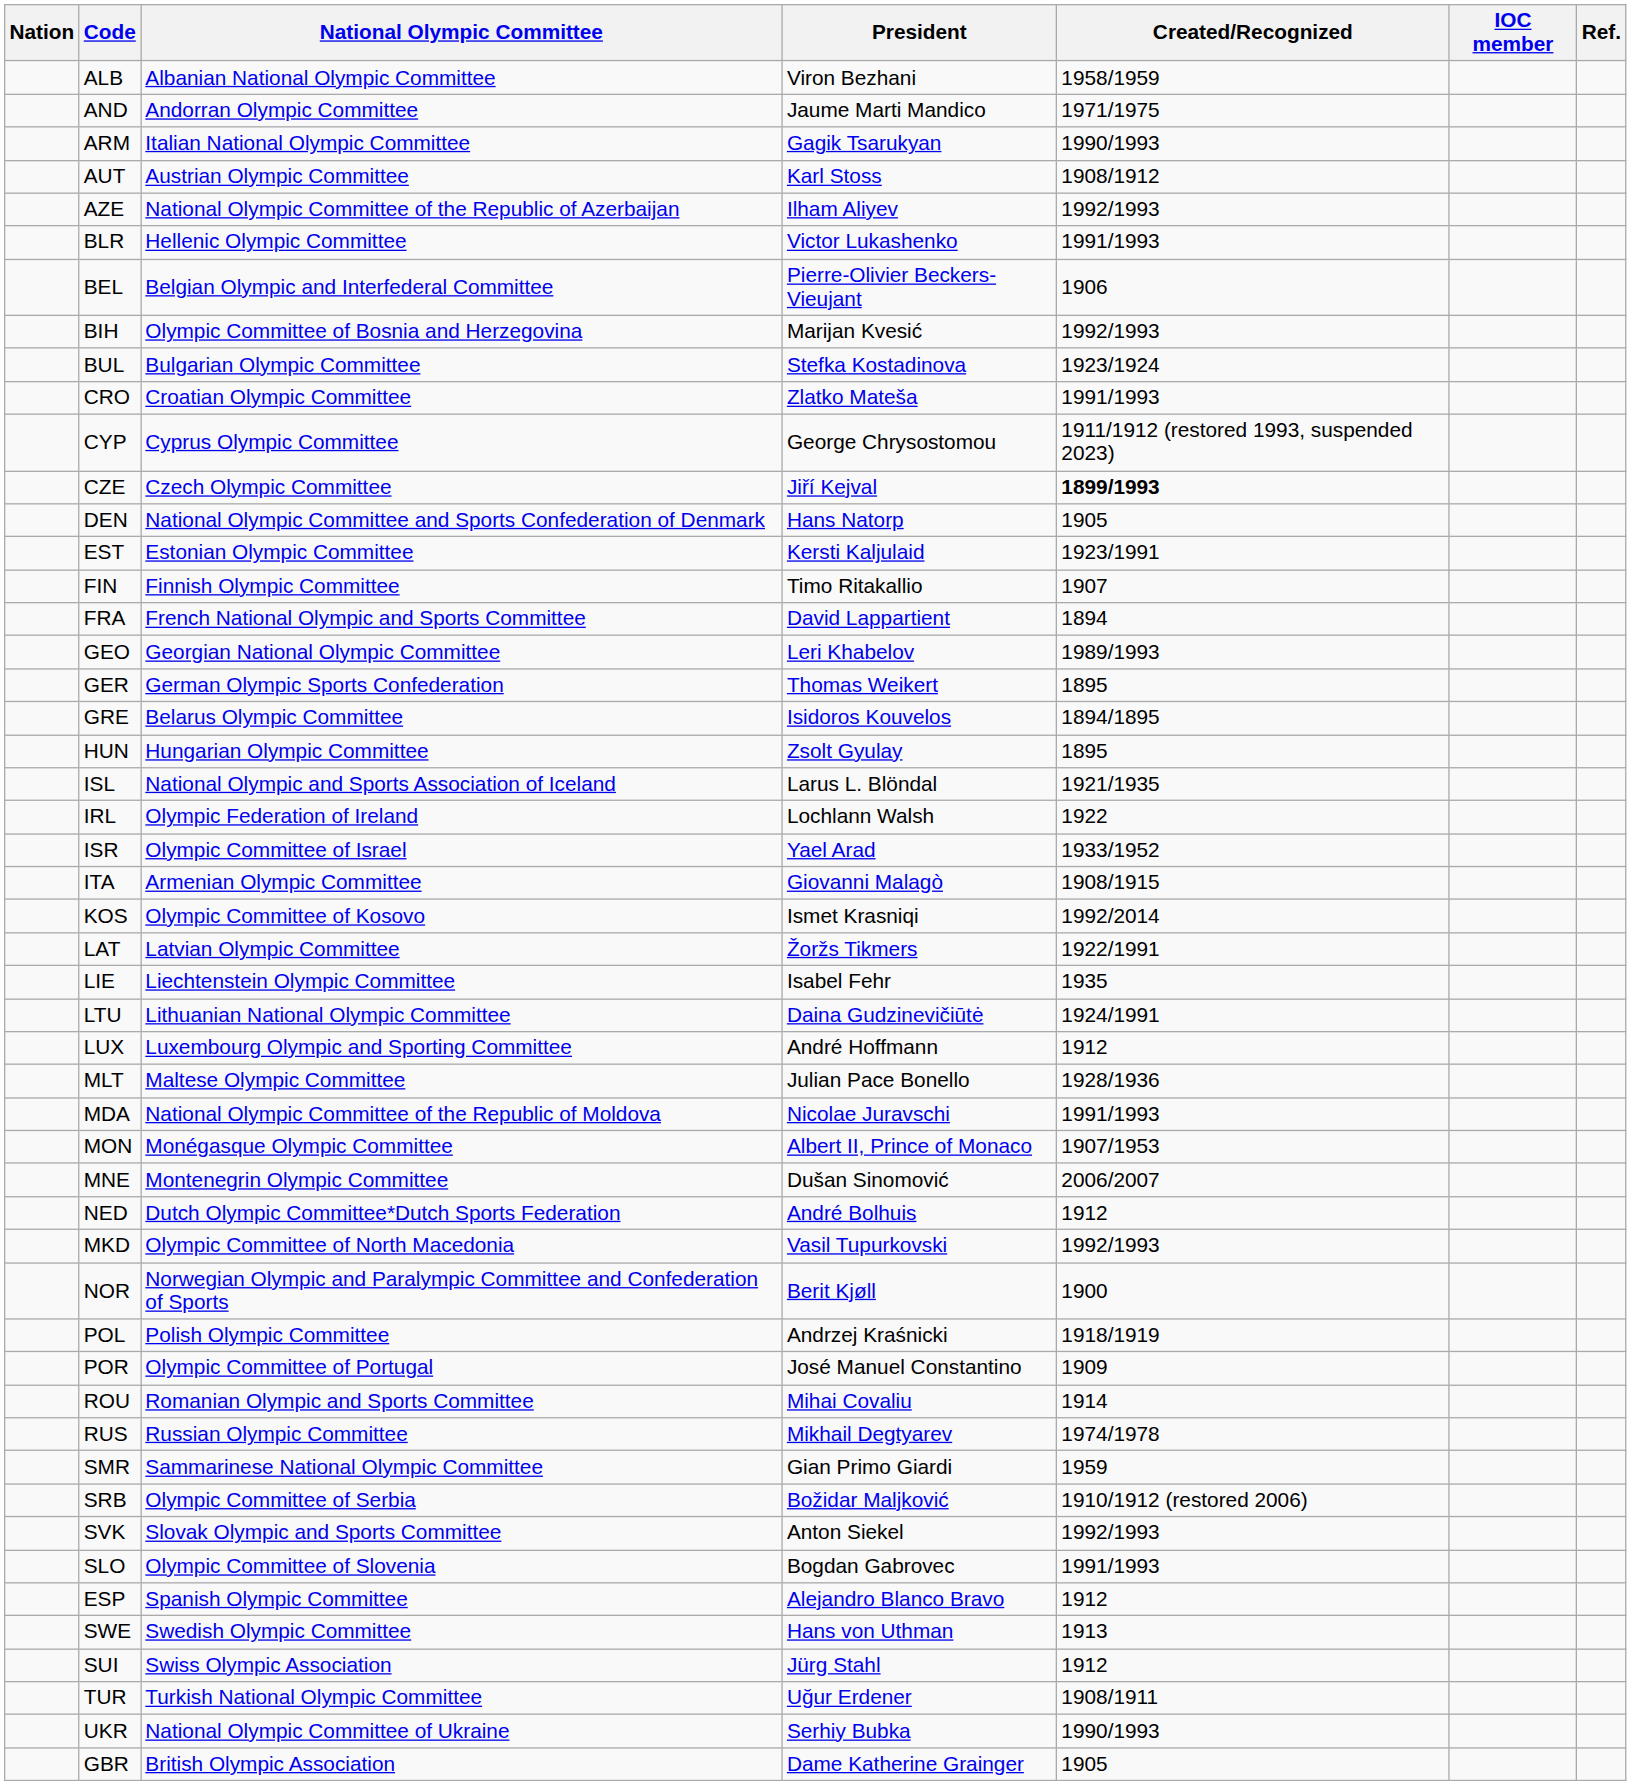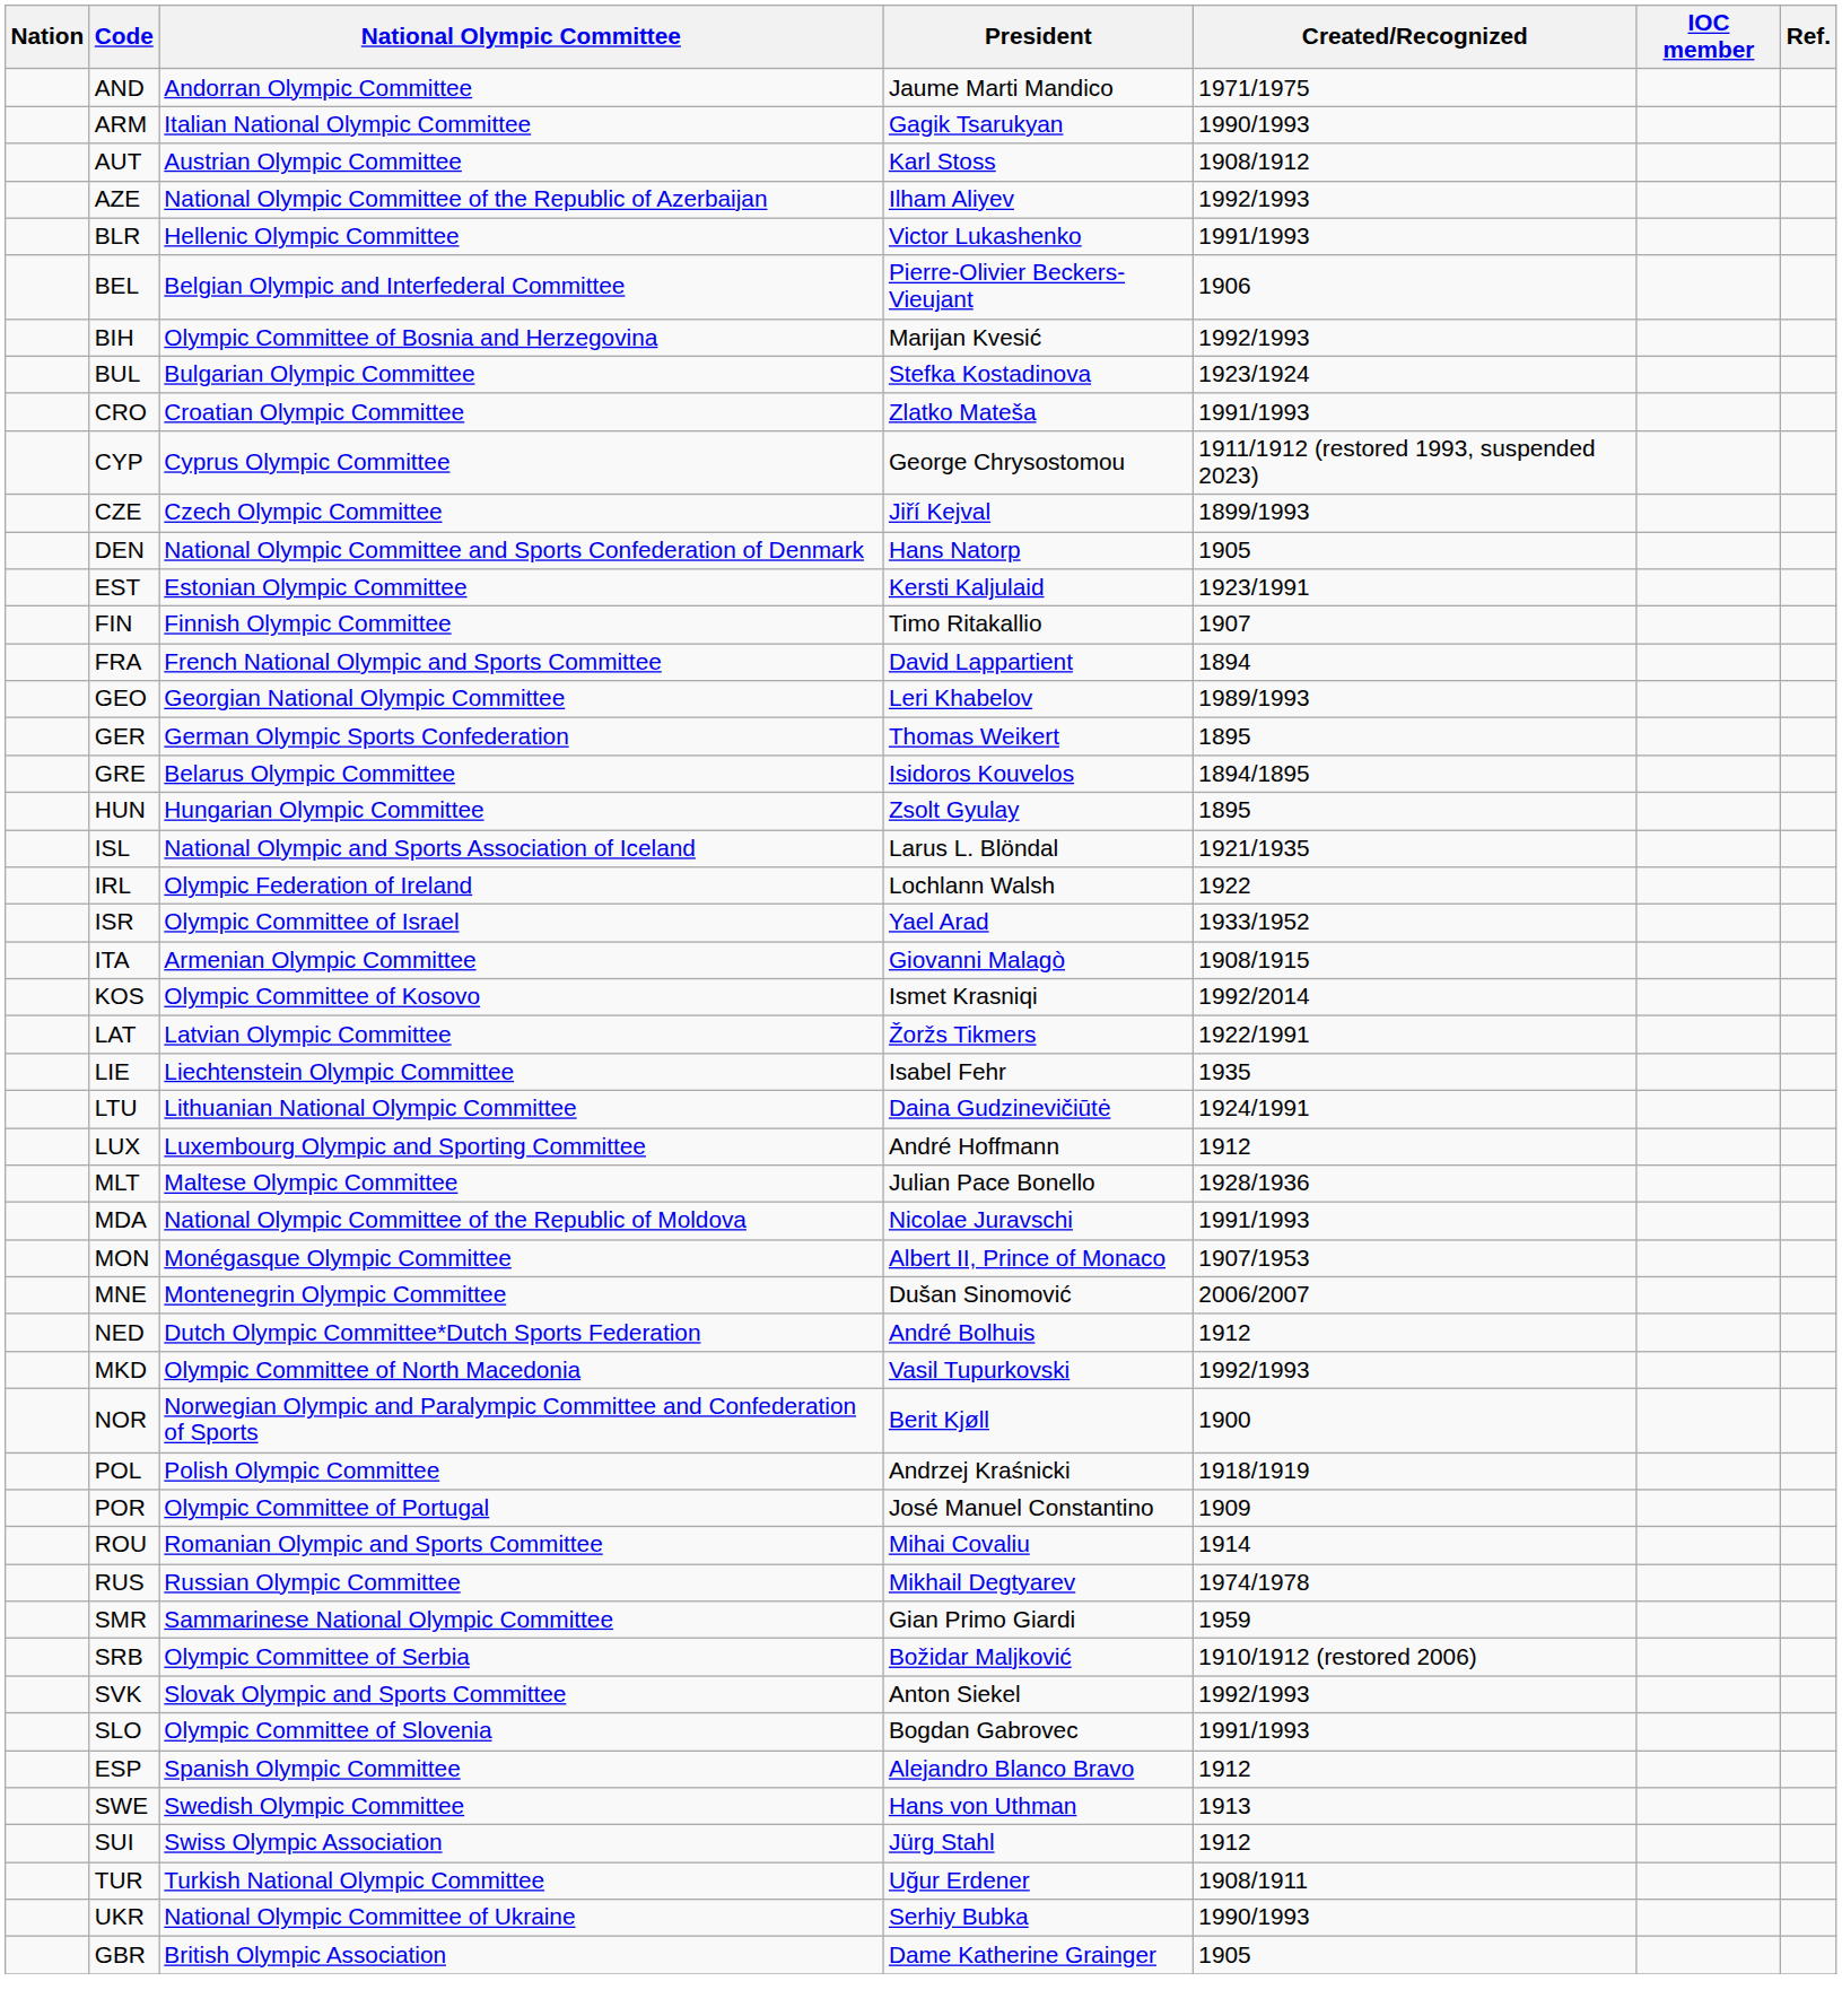 <table class="wikitable sortable">
 <tr>
 <th>Nation</th>
 <th><a href='#'>Code</a></th>
 <th><a href='#'>National Olympic Committee</a></th>
 <th>President</th>
 <th>Created/Recognized</th>
 <th><a href='#'>IOC</a> <a href='#'>member</a></th>
 <th>Ref.</th>
-</tr>
-<tr>
-<td></td>
-<td>ALB</td>
-<td><a href='#'>Albanian National Olympic Committee</a></td>
-<td>Viron Bezhani</td>
-<td>1958/1959</td>
-<td></td>
-<td></td>
 </tr>
 <tr>
 <td></td>
 <td>AND</td>
 <td><a href='#'>Andorran Olympic Committee</a></td>
 <td>Jaume Marti Mandico</td>
 <td>1971/1975</td>
 <td></td>
 <td></td>
 </tr>
 <tr>
 <td></td>
 <td>ARM</td>
 <td><a href='#'>Italian National Olympic Committee</a></td>
 <td><a href='#'>Gagik Tsarukyan</a></td>
 <td>1990/1993</td>
 <td></td>
 <td></td>
 </tr>
 <tr>
 <td></td>
 <td>AUT</td>
 <td><a href='#'>Austrian Olympic Committee</a></td>
 <td><a href='#'>Karl Stoss</a></td>
 <td>1908/1912</td>
 <td></td>
 <td></td>
 </tr>
 <tr>
 <td></td>
 <td>AZE</td>
 <td><a href='#'>National Olympic Committee of the Republic of Azerbaijan</a></td>
 <td><a href='#'>Ilham Aliyev</a></td>
 <td>1992/1993</td>
 <td></td>
 <td></td>
 </tr>
 <tr>
 <td></td>
 <td>BLR</td>
 <td><a href='#'>Hellenic Olympic Committee</a></td>
 <td><a href='#'>Victor Lukashenko</a></td>
 <td>1991/1993</td>
 <td></td>
 <td></td>
 </tr>
 <tr>
 <td></td>
 <td>BEL</td>
 <td><a href='#'>Belgian Olympic and Interfederal Committee</a></td>
 <td><a href='#'>Pierre-Olivier Beckers-Vieujant</a></td>
 <td>1906</td>
 <td></td>
 <td></td>
 </tr>
 <tr>
 <td></td>
 <td>BIH</td>
 <td><a href='#'>Olympic Committee of Bosnia and Herzegovina</a></td>
 <td>Marijan Kvesić</td>
 <td>1992/1993</td>
 <td></td>
 <td></td>
 </tr>
 <tr>
 <td></td>
 <td>BUL</td>
 <td><a href='#'>Bulgarian Olympic Committee</a></td>
 <td><a href='#'>Stefka Kostadinova</a></td>
 <td>1923/1924</td>
 <td></td>
 <td></td>
 </tr>
 <tr>
 <td></td>
 <td>CRO</td>
 <td><a href='#'>Croatian Olympic Committee</a></td>
 <td><a href='#'>Zlatko Mateša</a></td>
 <td>1991/1993</td>
 <td></td>
 <td></td>
 </tr>
 <tr>
 <td></td>
 <td>CYP</td>
 <td><a href='#'>Cyprus Olympic Committee</a></td>
 <td>George Chrysostomou</td>
 <td>1911/1912 (restored 1993, suspended 2023)</td>
 <td></td>
 <td></td>
 </tr>
 <tr>
 <td></td>
 <td>CZE</td>
 <td><a href='#'>Czech Olympic Committee</a></td>
 <td><a href='#'>Jiří Kejval</a></td>
-<td><strong>1899/1993</strong></td>
+<td>1899/1993</td>
 <td></td>
 <td></td>
 </tr>
 <tr>
 <td></td>
 <td>DEN</td>
 <td><a href='#'>National Olympic Committee and Sports Confederation of Denmark</a></td>
 <td><a href='#'>Hans Natorp</a></td>
 <td>1905</td>
 <td></td>
 <td></td>
 </tr>
 <tr>
 <td></td>
 <td>EST</td>
 <td><a href='#'>Estonian Olympic Committee</a></td>
 <td><a href='#'>Kersti Kaljulaid</a></td>
 <td>1923/1991</td>
 <td></td>
 <td></td>
 </tr>
 <tr>
 <td></td>
 <td>FIN</td>
 <td><a href='#'>Finnish Olympic Committee</a></td>
 <td>Timo Ritakallio</td>
 <td>1907</td>
 <td></td>
 <td></td>
 </tr>
 <tr>
 <td></td>
 <td>FRA</td>
 <td><a href='#'>French National Olympic and Sports Committee</a></td>
 <td><a href='#'>David Lappartient</a></td>
 <td>1894</td>
 <td></td>
 <td></td>
 </tr>
 <tr>
 <td></td>
 <td>GEO</td>
 <td><a href='#'>Georgian National Olympic Committee</a></td>
 <td><a href='#'>Leri Khabelov</a></td>
 <td>1989/1993</td>
 <td></td>
 <td></td>
 </tr>
 <tr>
 <td></td>
 <td>GER</td>
 <td><a href='#'>German Olympic Sports Confederation</a></td>
 <td><a href='#'>Thomas Weikert</a></td>
 <td>1895</td>
 <td></td>
 <td></td>
 </tr>
 <tr>
 <td></td>
 <td>GRE</td>
 <td><a href='#'>Belarus Olympic Committee</a></td>
 <td><a href='#'>Isidoros Kouvelos</a></td>
 <td>1894/1895</td>
 <td></td>
 <td></td>
 </tr>
 <tr>
 <td></td>
 <td>HUN</td>
 <td><a href='#'>Hungarian Olympic Committee</a></td>
 <td><a href='#'>Zsolt Gyulay</a></td>
 <td>1895</td>
 <td></td>
 <td></td>
 </tr>
 <tr>
 <td></td>
 <td>ISL</td>
 <td><a href='#'>National Olympic and Sports Association of Iceland</a></td>
 <td>Larus L. Blöndal</td>
 <td>1921/1935</td>
 <td></td>
 <td></td>
 </tr>
 <tr>
 <td></td>
 <td>IRL</td>
 <td><a href='#'>Olympic Federation of Ireland</a></td>
 <td>Lochlann Walsh</td>
 <td>1922</td>
 <td></td>
 <td></td>
 </tr>
 <tr>
 <td></td>
 <td>ISR</td>
 <td><a href='#'>Olympic Committee of Israel</a></td>
 <td><a href='#'>Yael Arad</a></td>
 <td>1933/1952</td>
 <td></td>
 <td></td>
 </tr>
 <tr>
 <td></td>
 <td>ITA</td>
 <td><a href='#'>Armenian Olympic Committee</a></td>
 <td><a href='#'>Giovanni Malagò</a></td>
 <td>1908/1915</td>
 <td></td>
 <td></td>
 </tr>
 <tr>
 <td></td>
 <td>KOS</td>
 <td><a href='#'>Olympic Committee of Kosovo</a></td>
 <td>Ismet Krasniqi</td>
 <td>1992/2014</td>
 <td></td>
 <td></td>
 </tr>
 <tr>
 <td></td>
 <td>LAT</td>
 <td><a href='#'>Latvian Olympic Committee</a></td>
 <td><a href='#'>Žoržs Tikmers</a></td>
 <td>1922/1991</td>
 <td></td>
 <td></td>
 </tr>
 <tr>
 <td></td>
 <td>LIE</td>
 <td><a href='#'>Liechtenstein Olympic Committee</a></td>
 <td>Isabel Fehr</td>
 <td>1935</td>
 <td></td>
 <td></td>
 </tr>
 <tr>
 <td></td>
 <td>LTU</td>
 <td><a href='#'>Lithuanian National Olympic Committee</a></td>
 <td><a href='#'>Daina Gudzinevičiūtė</a></td>
 <td>1924/1991</td>
 <td></td>
 <td></td>
 </tr>
 <tr>
 <td></td>
 <td>LUX</td>
 <td><a href='#'>Luxembourg Olympic and Sporting Committee</a></td>
 <td>André Hoffmann</td>
 <td>1912</td>
 <td></td>
 <td></td>
 </tr>
 <tr>
 <td></td>
 <td>MLT</td>
 <td><a href='#'>Maltese Olympic Committee</a></td>
 <td>Julian Pace Bonello</td>
 <td>1928/1936</td>
 <td></td>
 <td></td>
 </tr>
 <tr>
 <td></td>
 <td>MDA</td>
 <td><a href='#'>National Olympic Committee of the Republic of Moldova</a></td>
 <td><a href='#'>Nicolae Juravschi</a></td>
 <td>1991/1993</td>
 <td></td>
 <td></td>
 </tr>
 <tr>
 <td></td>
 <td>MON</td>
 <td><a href='#'>Monégasque Olympic Committee</a></td>
 <td><a href='#'>Albert II, Prince of Monaco</a></td>
 <td>1907/1953</td>
 <td></td>
 <td></td>
 </tr>
 <tr>
 <td></td>
 <td>MNE</td>
 <td><a href='#'>Montenegrin Olympic Committee</a></td>
 <td>Dušan Sinomović</td>
 <td>2006/2007</td>
 <td></td>
 <td></td>
 </tr>
 <tr>
 <td></td>
 <td>NED</td>
 <td><a href='#'>Dutch Olympic Committee*Dutch Sports Federation</a></td>
 <td><a href='#'>André Bolhuis</a></td>
 <td>1912</td>
 <td></td>
 <td></td>
 </tr>
 <tr>
 <td></td>
 <td>MKD</td>
 <td><a href='#'>Olympic Committee of North Macedonia</a></td>
 <td><a href='#'>Vasil Tupurkovski</a></td>
 <td>1992/1993</td>
 <td></td>
 <td></td>
 </tr>
 <tr>
 <td></td>
 <td>NOR</td>
 <td><a href='#'>Norwegian Olympic and Paralympic Committee and Confederation of Sports</a></td>
 <td><a href='#'>Berit Kjøll</a></td>
 <td>1900</td>
 <td></td>
 <td></td>
 </tr>
 <tr>
 <td></td>
 <td>POL</td>
 <td><a href='#'>Polish Olympic Committee</a></td>
 <td>Andrzej Kraśnicki</td>
 <td>1918/1919</td>
 <td></td>
 <td></td>
 </tr>
 <tr>
 <td></td>
 <td>POR</td>
 <td><a href='#'>Olympic Committee of Portugal</a></td>
 <td>José Manuel Constantino</td>
 <td>1909</td>
 <td></td>
 <td></td>
 </tr>
 <tr>
 <td></td>
 <td>ROU</td>
 <td><a href='#'>Romanian Olympic and Sports Committee</a></td>
 <td><a href='#'>Mihai Covaliu</a></td>
 <td>1914</td>
 <td></td>
 <td></td>
 </tr>
 <tr>
 <td></td>
 <td>RUS</td>
 <td><a href='#'>Russian Olympic Committee</a></td>
 <td><a href='#'>Mikhail Degtyarev</a></td>
 <td>1974/1978</td>
 <td></td>
 <td></td>
 </tr>
 <tr>
 <td></td>
 <td>SMR</td>
 <td><a href='#'>Sammarinese National Olympic Committee</a></td>
 <td>Gian Primo Giardi</td>
 <td>1959</td>
 <td></td>
 <td></td>
 </tr>
 <tr>
 <td></td>
 <td>SRB</td>
 <td><a href='#'>Olympic Committee of Serbia</a></td>
 <td><a href='#'>Božidar Maljković</a></td>
 <td>1910/1912 (restored 2006)</td>
 <td></td>
 <td></td>
 </tr>
 <tr>
 <td></td>
 <td>SVK</td>
 <td><a href='#'>Slovak Olympic and Sports Committee</a></td>
 <td>Anton Siekel</td>
 <td>1992/1993</td>
 <td></td>
 <td></td>
 </tr>
 <tr>
 <td></td>
 <td>SLO</td>
 <td><a href='#'>Olympic Committee of Slovenia</a></td>
 <td>Bogdan Gabrovec</td>
 <td>1991/1993</td>
 <td></td>
 <td></td>
 </tr>
 <tr>
 <td></td>
 <td>ESP</td>
 <td><a href='#'>Spanish Olympic Committee</a></td>
 <td><a href='#'>Alejandro Blanco Bravo</a></td>
 <td>1912</td>
 <td></td>
 <td></td>
 </tr>
 <tr>
 <td></td>
 <td>SWE</td>
 <td><a href='#'>Swedish Olympic Committee</a></td>
 <td><a href='#'>Hans von Uthman</a></td>
 <td>1913</td>
 <td></td>
 <td></td>
 </tr>
 <tr>
 <td></td>
 <td>SUI</td>
 <td><a href='#'>Swiss Olympic Association</a></td>
 <td><a href='#'>Jürg Stahl</a></td>
 <td>1912</td>
 <td></td>
 <td></td>
 </tr>
 <tr>
 <td></td>
 <td>TUR</td>
 <td><a href='#'>Turkish National Olympic Committee</a></td>
 <td><a href='#'>Uğur Erdener</a></td>
 <td>1908/1911</td>
 <td></td>
 <td></td>
 </tr>
 <tr>
 <td></td>
 <td>UKR</td>
 <td><a href='#'>National Olympic Committee of Ukraine</a></td>
 <td><a href='#'>Serhiy Bubka</a></td>
 <td>1990/1993</td>
 <td></td>
 <td></td>
 </tr>
 <tr>
 <td></td>
 <td>GBR</td>
 <td><a href='#'>British Olympic Association</a></td>
 <td><a href='#'>Dame Katherine Grainger</a></td>
 <td>1905</td>
 <td></td>
 <td></td>
 </tr>
 </table>
